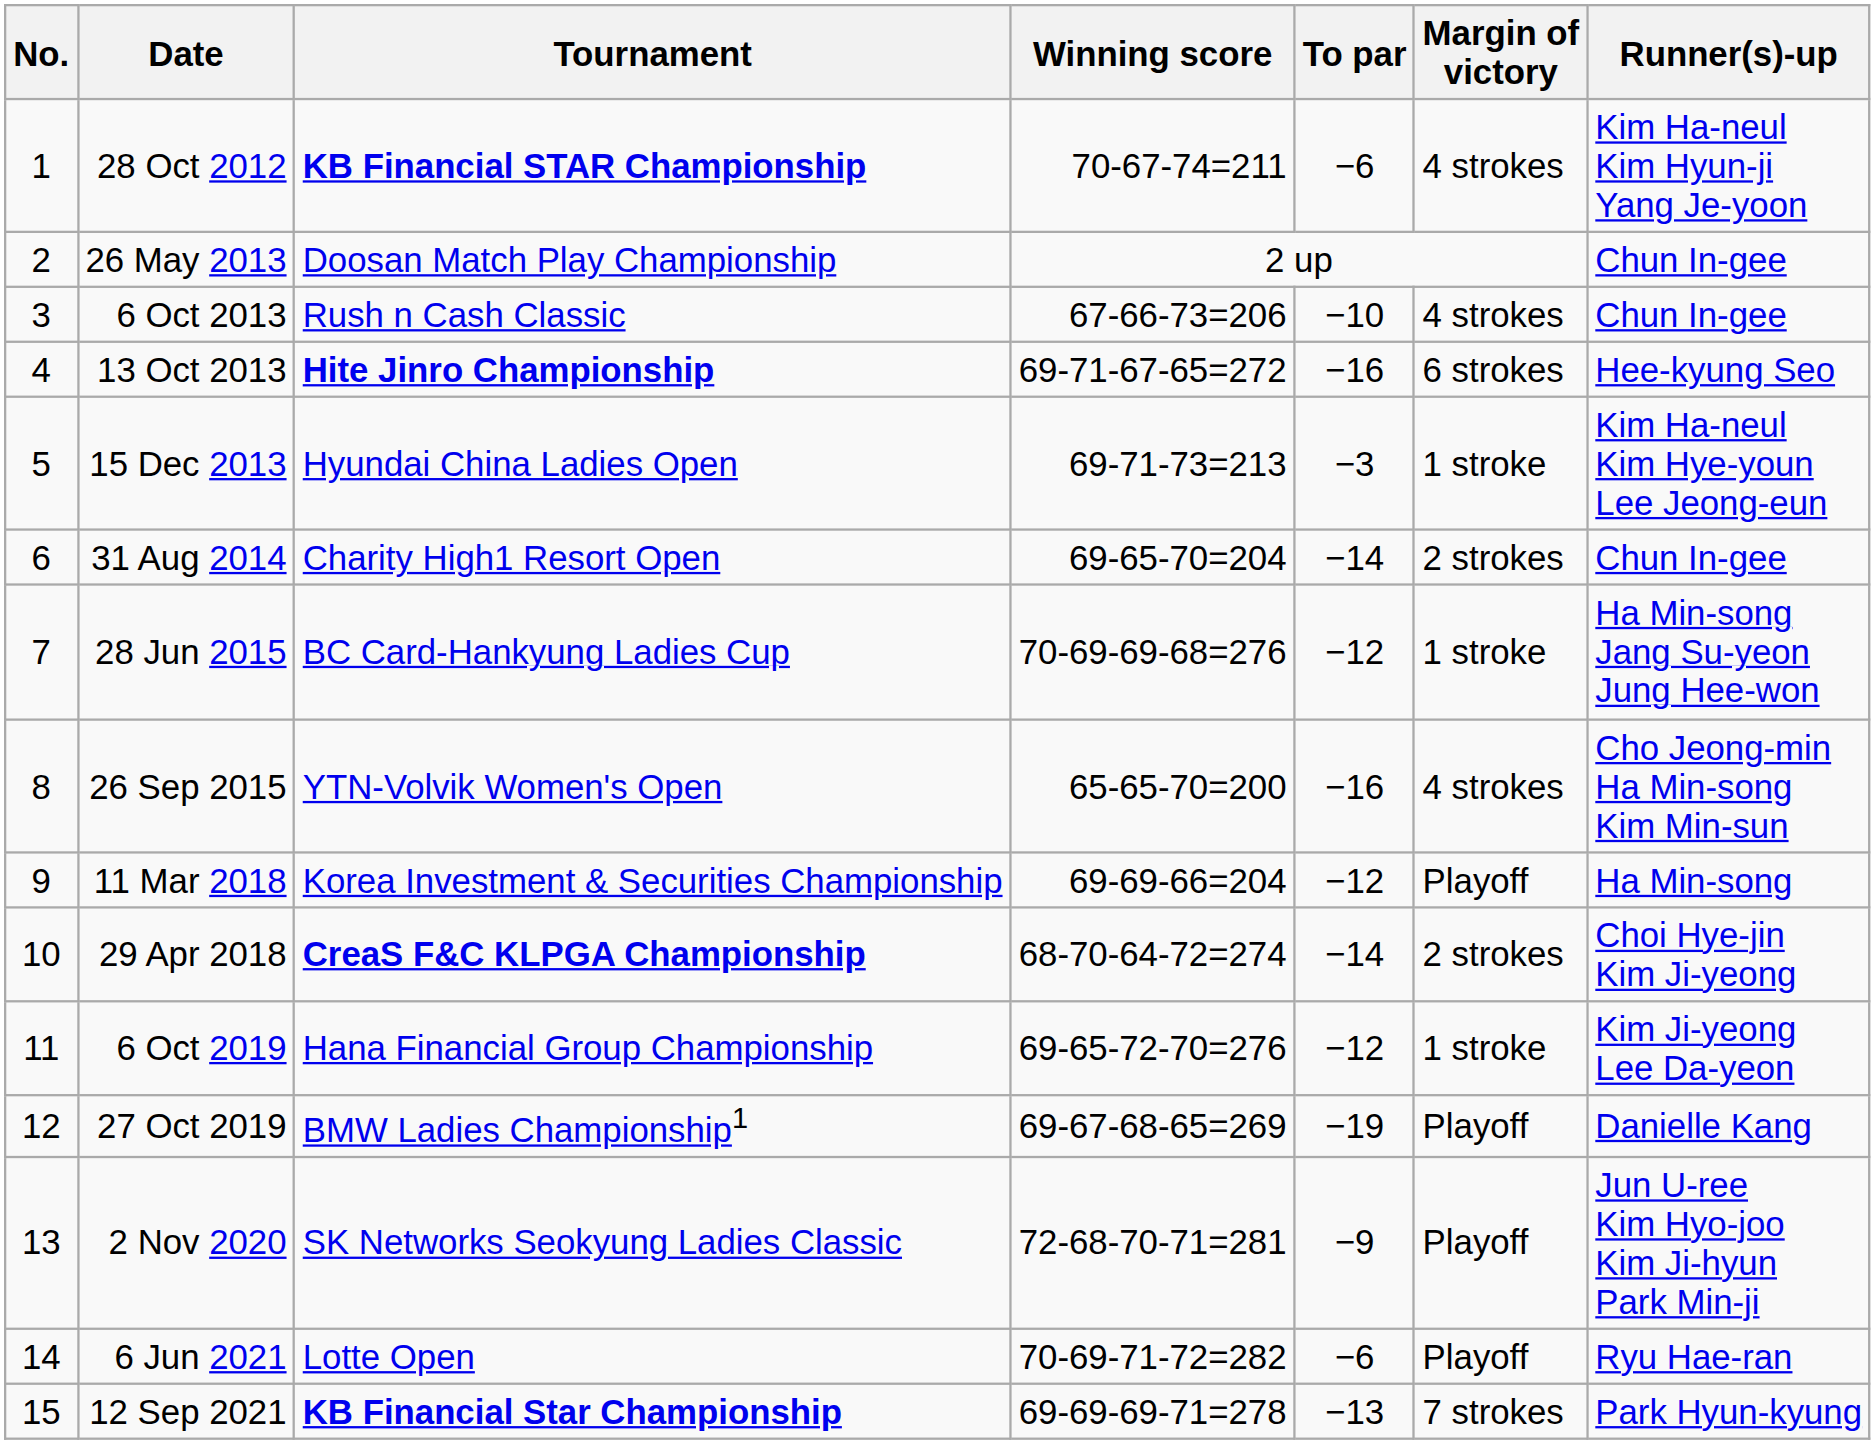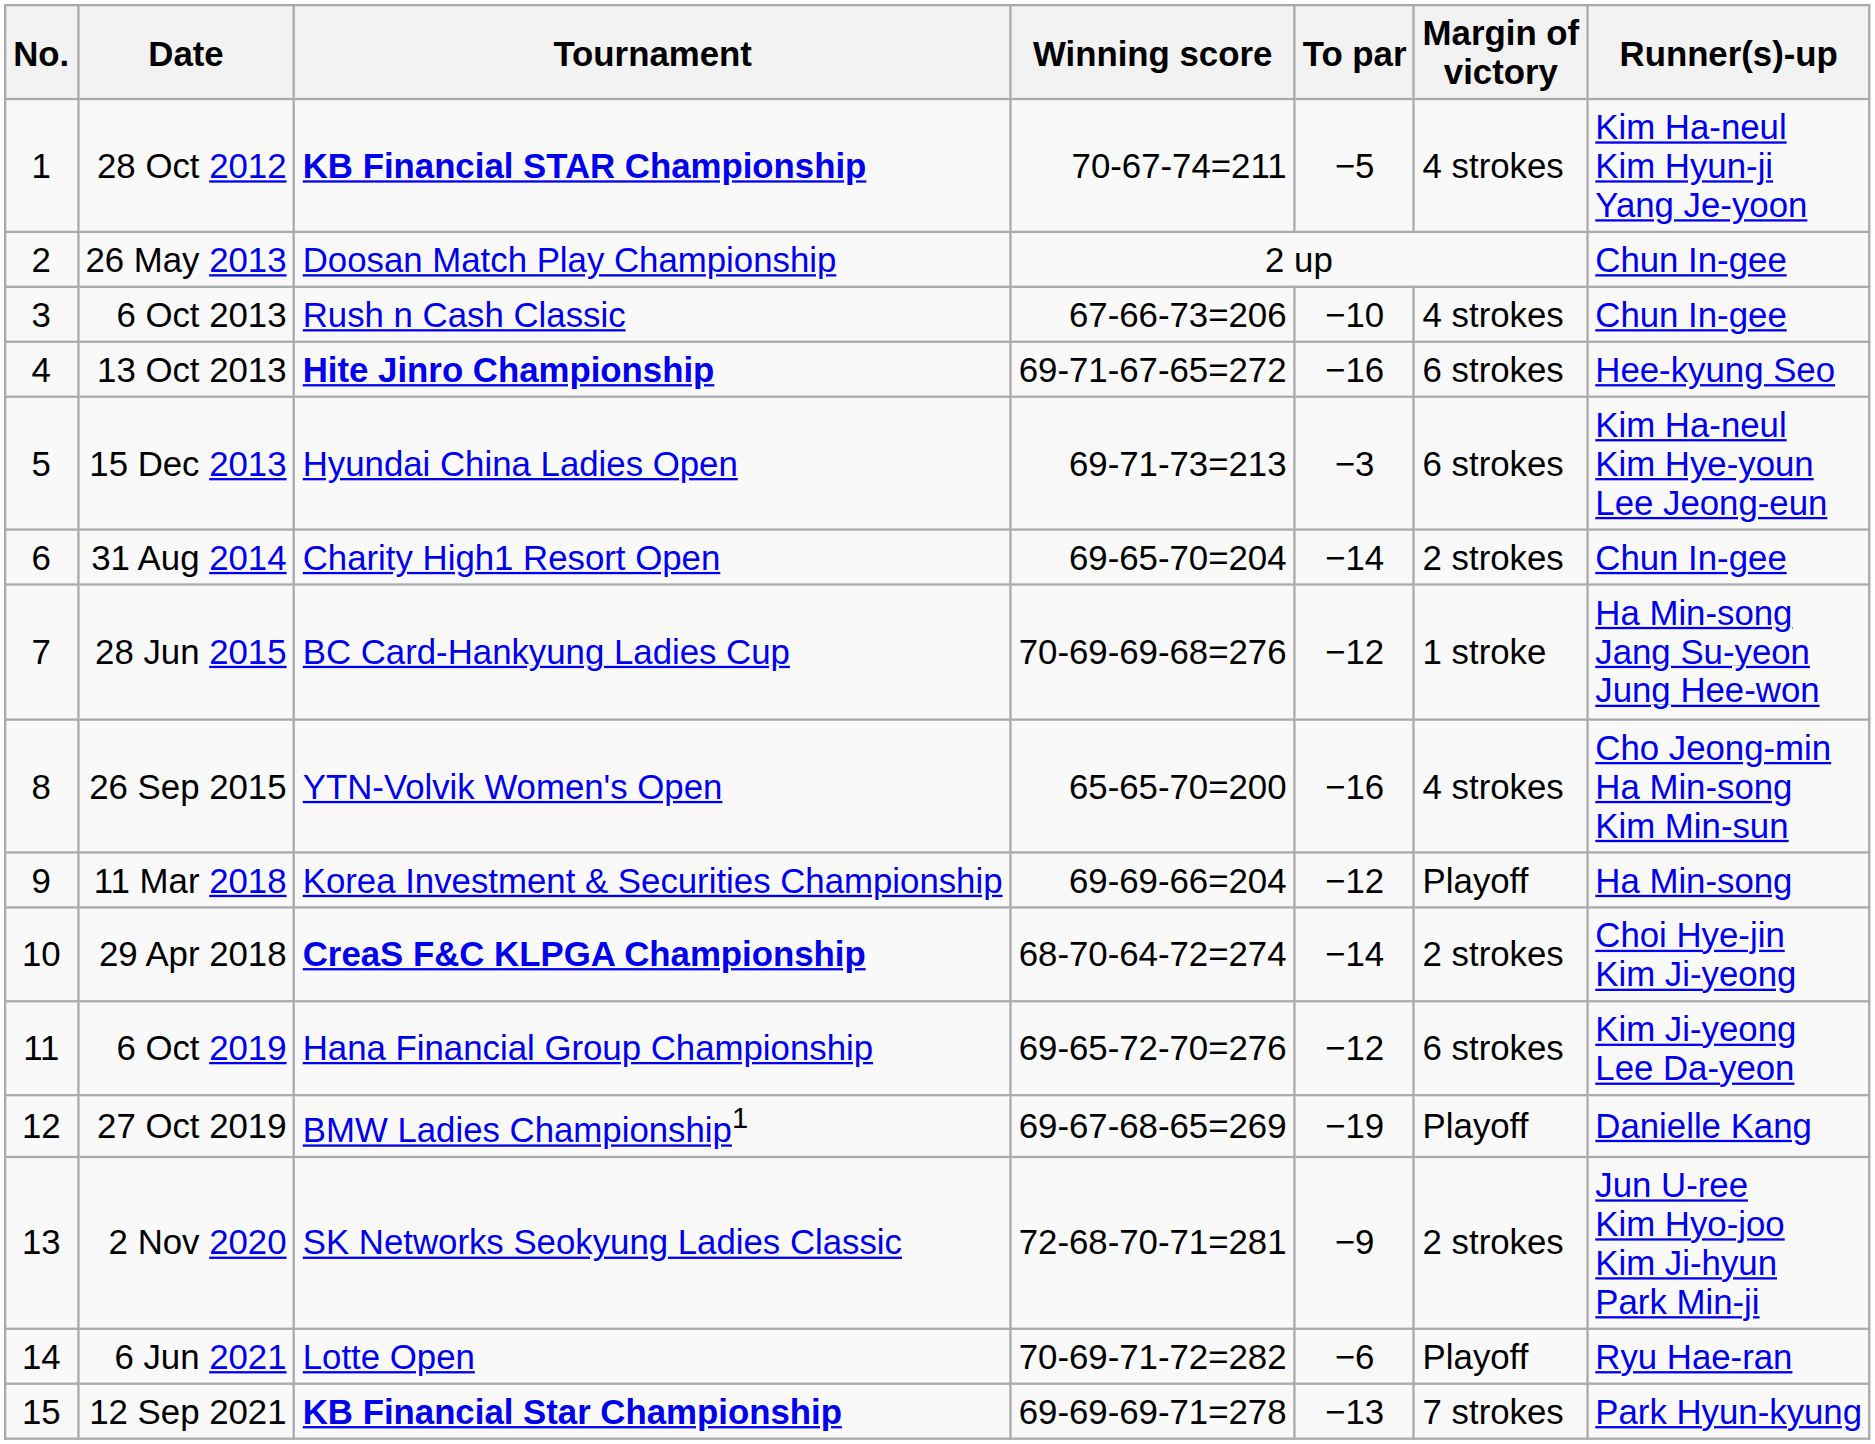 <table class="wikitable" style="font-size:95%;">
 <tr>
 <th>No.</th>
 <th>Date</th>
 <th>Tournament</th>
 <th>Winning score</th>
 <th>To par</th>
 <th>Margin of<br>victory</th>
 <th>Runner(s)-up</th>
 </tr>
 <tr>
 <td align=center>1</td>
 <td align=right>28 Oct <a href='#'>2012</a></td>
 <td><strong><a href='#'>KB Financial STAR Championship</a></strong></td>
 <td align=right>70-67-74=211</td>
-<td align=center>−6</td>
+<td align=center>−5</td>
 <td>4 strokes</td>
 <td> <a href='#'>Kim Ha-neul</a><br> <a href='#'>Kim Hyun-ji</a><br> <a href='#'>Yang Je-yoon</a></td>
 </tr>
 <tr>
 <td align=center>2</td>
 <td align=right>26 May <a href='#'>2013</a></td>
 <td><a href='#'>Doosan Match Play Championship</a></td>
 <td colspan=3 align=center>2 up</td>
 <td> <a href='#'>Chun In-gee</a></td>
 </tr>
 <tr>
 <td align=center>3</td>
 <td align=right>6 Oct 2013</td>
 <td><a href='#'>Rush n Cash Classic</a></td>
 <td align=right>67-66-73=206</td>
 <td align=center>−10</td>
 <td>4 strokes</td>
 <td> <a href='#'>Chun In-gee</a></td>
 </tr>
 <tr>
 <td align=center>4</td>
 <td align=right>13 Oct 2013</td>
 <td><strong><a href='#'>Hite Jinro Championship</a></strong></td>
 <td align=right>69-71-67-65=272</td>
 <td align=center>−16</td>
 <td>6 strokes</td>
 <td> <a href='#'>Hee-kyung Seo</a></td>
 </tr>
 <tr>
 <td align=center>5</td>
 <td align=right>15 Dec <a href='#'>2013</a></td>
 <td><a href='#'>Hyundai China Ladies Open</a></td>
 <td align=right>69-71-73=213</td>
 <td align=center>−3</td>
-<td>1 stroke</td>
+<td>6 strokes</td>
 <td> <a href='#'>Kim Ha-neul</a><br> <a href='#'>Kim Hye-youn</a><br> <a href='#'>Lee Jeong-eun</a></td>
 </tr>
 <tr>
 <td align=center>6</td>
 <td align=right>31 Aug <a href='#'>2014</a></td>
 <td><a href='#'>Charity High1 Resort Open</a></td>
 <td align=right>69-65-70=204</td>
 <td align=center>−14</td>
 <td>2 strokes</td>
 <td> <a href='#'>Chun In-gee</a></td>
 </tr>
 <tr>
 <td align=center>7</td>
 <td align=right>28 Jun <a href='#'>2015</a></td>
 <td><a href='#'>BC Card-Hankyung Ladies Cup</a></td>
 <td align=right>70-69-69-68=276</td>
 <td align=center>−12</td>
 <td>1 stroke</td>
 <td> <a href='#'>Ha Min-song</a><br> <a href='#'>Jang Su-yeon</a><br> <a href='#'>Jung Hee-won</a></td>
 </tr>
 <tr>
 <td align=center>8</td>
 <td align=right>26 Sep 2015</td>
 <td><a href='#'>YTN-Volvik Women's Open</a></td>
 <td align=right>65-65-70=200</td>
 <td align=center>−16</td>
 <td>4 strokes</td>
 <td> <a href='#'>Cho Jeong-min</a><br> <a href='#'>Ha Min-song</a><br> <a href='#'>Kim Min-sun</a></td>
 </tr>
 <tr>
 <td align=center>9</td>
 <td align=right>11 Mar <a href='#'>2018</a></td>
 <td><a href='#'>Korea Investment & Securities Championship</a></td>
 <td align=right>69-69-66=204</td>
 <td align=center>−12</td>
 <td>Playoff</td>
 <td> <a href='#'>Ha Min-song</a></td>
 </tr>
 <tr>
 <td align=center>10</td>
 <td align=right>29 Apr 2018</td>
 <td><strong><a href='#'>CreaS F&C KLPGA Championship</a></strong></td>
 <td align=right>68-70-64-72=274</td>
 <td align=center>−14</td>
 <td>2 strokes</td>
 <td> <a href='#'>Choi Hye-jin</a> <br>  <a href='#'>Kim Ji-yeong</a></td>
 </tr>
 <tr>
 <td align=center>11</td>
 <td align=right>6 Oct <a href='#'>2019</a></td>
 <td><a href='#'>Hana Financial Group Championship</a></td>
 <td align=right>69-65-72-70=276</td>
 <td align=center>−12</td>
-<td>1 stroke</td>
+<td>6 strokes</td>
 <td> <a href='#'>Kim Ji-yeong</a><br> <a href='#'>Lee Da-yeon</a></td>
 </tr>
 <tr>
 <td align=center>12</td>
 <td align=right>27 Oct 2019</td>
 <td><a href='#'>BMW Ladies Championship</a><sup>1</sup></td>
 <td align=right>69-67-68-65=269</td>
 <td align=center>−19</td>
 <td>Playoff</td>
 <td> <a href='#'>Danielle Kang</a></td>
 </tr>
 <tr>
 <td align=center>13</td>
 <td align=right>2 Nov <a href='#'>2020</a></td>
 <td><a href='#'>SK Networks Seokyung Ladies Classic</a></td>
 <td align=right>72-68-70-71=281</td>
 <td align=center>−9</td>
-<td>Playoff</td>
+<td>2 strokes</td>
 <td> <a href='#'>Jun U-ree</a><br> <a href='#'>Kim Hyo-joo</a><br> <a href='#'>Kim Ji-hyun</a><br> <a href='#'>Park Min-ji</a></td>
 </tr>
 <tr>
 <td align=center>14</td>
 <td align=right>6 Jun <a href='#'>2021</a></td>
 <td><a href='#'>Lotte Open</a></td>
 <td align=right>70-69-71-72=282</td>
 <td align=center>−6</td>
 <td>Playoff</td>
 <td> <a href='#'>Ryu Hae-ran</a></td>
 </tr>
 <tr>
 <td align=center>15</td>
 <td align=right>12 Sep 2021</td>
 <td><strong><a href='#'>KB Financial Star Championship</a></strong></td>
 <td align=right>69-69-69-71=278</td>
 <td align=center>−13</td>
 <td>7 strokes</td>
 <td> <a href='#'>Park Hyun-kyung</a></td>
 </tr>
 </table>
